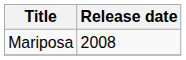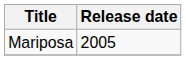 <table class="wikitable" border="1">
 <tr>
 <th>Title</th>
 <th>Release date</th>
 </tr>
 <tr>
 <td>Mariposa</td>
-<td>2008</td>
+<td>2005</td>
 </tr>
 <tr>
 </tr>
 </table>
